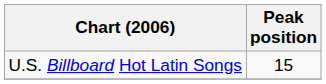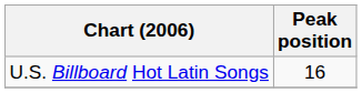 <table class="wikitable">
 <tr>
 <th align="center">Chart (2006)</th>
 <th align="center">Peak<br>position</th>
 </tr>
 <tr>
 <td align="left">U.S. <em><a href='#'>Billboard</a></em> <a href='#'>Hot Latin Songs</a></td>
-<td align="center">15</td>
+<td align="center">16</td>
 </tr>
 <tr>
 </tr>
 </table>
